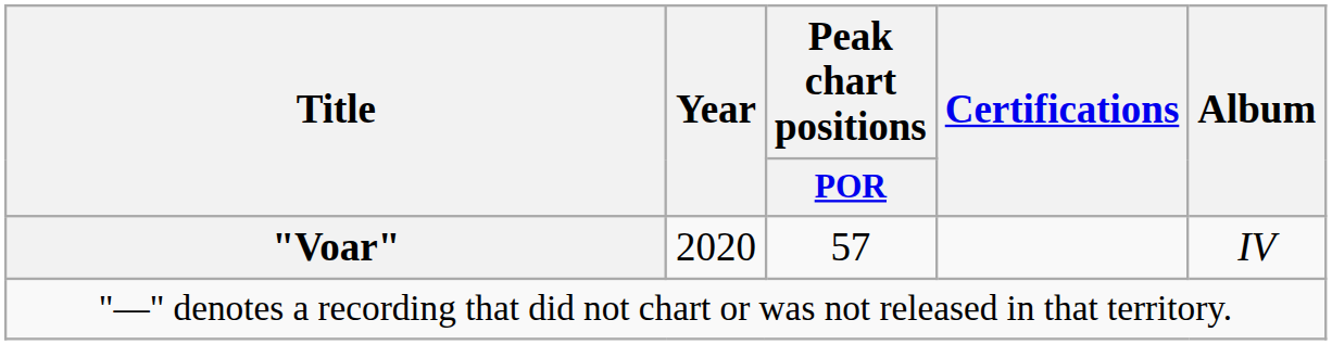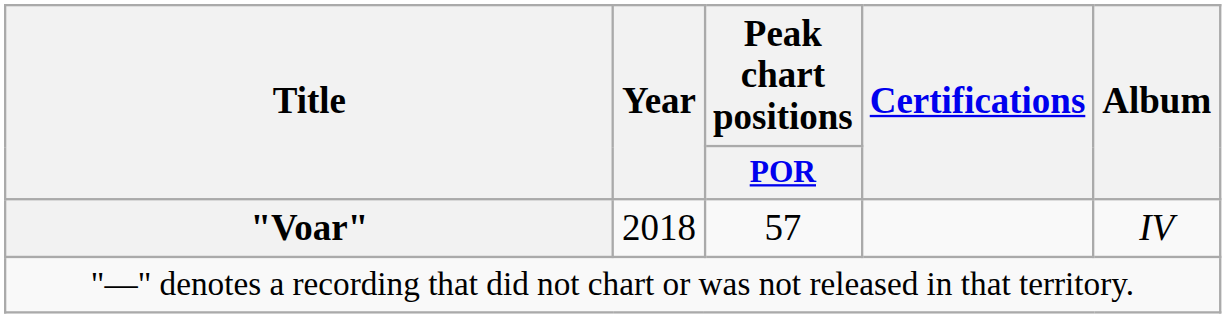 <table class="wikitable plainrowheaders" style="text-align:center;" border="1">
 <tr>
 <th rowspan="2" scope="col" style="width:16em;">Title</th>
 <th rowspan="2" scope="col">Year</th>
 <th scope="col">Peak chart positions</th>
 <th rowspan="2" scope="col"><a href='#'>Certifications</a></th>
 <th rowspan="2" scope="col">Album</th>
 </tr>
 <tr>
 <th scope="col" style="width:3em;font-size:85%;"><a href='#'>POR</a><br></th>
 </tr>
 <tr>
 <th scope="row">"Voar"</th>
-<td>2020</td>
+<td>2018</td>
 <td>57</td>
 <td></td>
 <td><em>IV</em></td>
 </tr>
 <tr>
 <td colspan="5" style="font-size:90%">"—" denotes a recording that did not chart or was not released in that territory.</td>
 </tr>
 </table>
